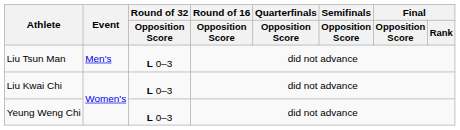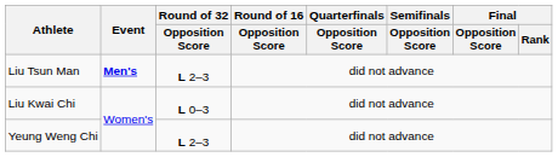 <table class=wikitable style="font-size:90%; text-align:center;">
 <tr>
 <th rowspan="2">Athlete</th>
 <th rowspan="2">Event</th>
 <th>Round of 32</th>
 <th>Round of 16</th>
 <th>Quarterfinals</th>
 <th>Semifinals</th>
 <th colspan=2>Final</th>
 </tr>
 <tr style="font-size:95%">
 <th>Opposition<br>Score</th>
 <th>Opposition<br>Score</th>
 <th>Opposition<br>Score</th>
 <th>Opposition<br>Score</th>
 <th>Opposition<br>Score</th>
 <th>Rank</th>
 </tr>
 <tr>
 <td align=left>Liu Tsun Man</td>
-<td align=left><a href='#'>Men's</a></td>
-<td><br><strong>L</strong> 0–3</td>
+<td align=left><strong><a href='#'>Men's</a></strong></td>
+<td><br><strong>L</strong> 2–3</td>
 <td colspan=5>did not advance</td>
 </tr>
 <tr>
 <td align=left>Liu Kwai Chi</td>
 <td align=left rowspan=2><a href='#'>Women's</a></td>
 <td><br><strong>L</strong> 0–3</td>
 <td colspan=5>did not advance</td>
 </tr>
 <tr>
 <td align=left>Yeung Weng Chi</td>
-<td><br><strong>L</strong> 0–3</td>
+<td><br><strong>L</strong> 2–3</td>
 <td colspan=5>did not advance</td>
 </tr>
 </table>
